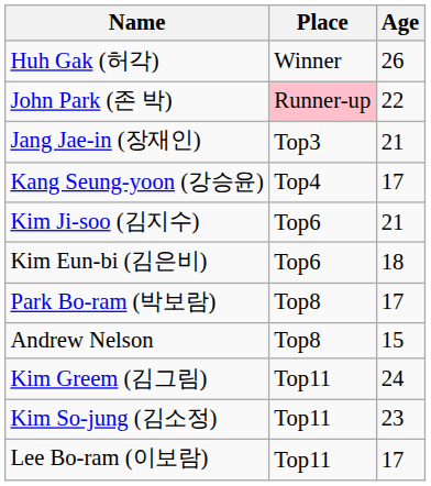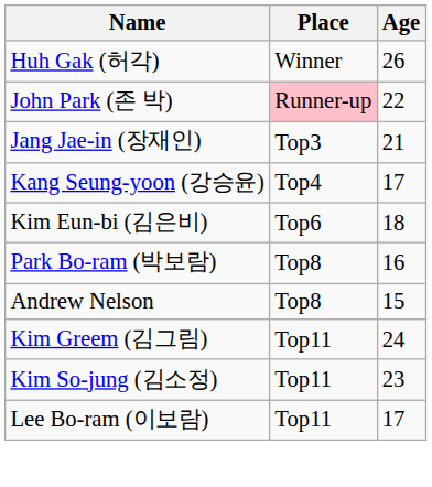 <table class="wikitable">
 <tr>
 <th>Name</th>
 <th>Place</th>
 <th>Age</th>
 </tr>
 <tr>
 <td><a href='#'>Huh Gak</a> (허각)</td>
 <td>Winner</td>
 <td>26</td>
 </tr>
 <tr>
 <td><a href='#'>John Park</a> (존 박)</td>
 <td style="background: pink;">Runner-up</td>
 <td>22</td>
 </tr>
 <tr>
 <td><a href='#'>Jang Jae-in</a> (장재인)</td>
 <td>Top3</td>
 <td>21</td>
 </tr>
 <tr>
 <td><a href='#'>Kang Seung-yoon</a> (강승윤)</td>
 <td>Top4</td>
 <td>17</td>
 </tr>
 <tr>
-<td><a href='#'>Kim Ji-soo</a> (김지수)</td>
-<td>Top6</td>
-<td>21</td>
-</tr>
-<tr>
 <td>Kim Eun-bi (김은비)</td>
 <td>Top6</td>
 <td>18</td>
 </tr>
 <tr>
 <td><a href='#'>Park Bo-ram</a> (박보람)</td>
 <td>Top8</td>
-<td>17</td>
+<td>16</td>
 </tr>
 <tr>
 <td>Andrew Nelson</td>
 <td>Top8</td>
 <td>15</td>
 </tr>
 <tr>
 <td><a href='#'>Kim Greem</a> (김그림)</td>
 <td>Top11</td>
 <td>24</td>
 </tr>
 <tr>
 <td><a href='#'>Kim So-jung</a> (김소정)</td>
 <td>Top11</td>
 <td>23</td>
 </tr>
 <tr>
 <td>Lee Bo-ram (이보람)</td>
 <td>Top11</td>
 <td>17</td>
 </tr>
 </table>
